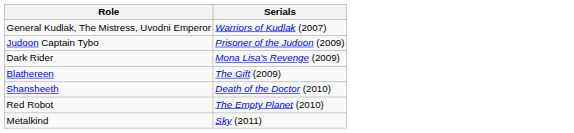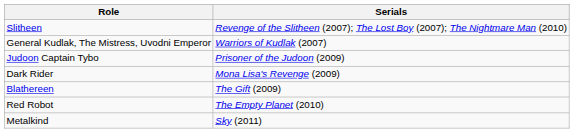 <table class="wikitable">
 <tr style="background:#ccc; text-align:center;">
 <th>Role</th>
 <th>Serials</th>
+</tr>
+<tr>
+<td><a href='#'>Slitheen</a></td>
+<td><em><a href='#'>Revenge of the Slitheen</a></em> (2007); <em><a href='#'>The Lost Boy</a></em> (2007); <em><a href='#'>The Nightmare Man</a></em> (2010)</td>
 </tr>
 <tr>
 <td>General Kudlak, The Mistress, Uvodni Emperor</td>
 <td><em><a href='#'>Warriors of Kudlak</a></em> (2007)</td>
 </tr>
 <tr>
 <td><a href='#'>Judoon</a> Captain Tybo</td>
 <td><em><a href='#'>Prisoner of the Judoon</a></em> (2009)</td>
 </tr>
 <tr>
 <td>Dark Rider</td>
 <td><em><a href='#'>Mona Lisa's Revenge</a></em> (2009)</td>
 </tr>
 <tr>
 <td><a href='#'>Blathereen</a></td>
 <td><em><a href='#'>The Gift</a></em> (2009)</td>
 </tr>
 <tr>
-<td><a href='#'>Shansheeth</a></td>
-<td><em><a href='#'>Death of the Doctor</a></em> (2010)</td>
-</tr>
-<tr>
 <td>Red Robot</td>
 <td><em><a href='#'>The Empty Planet</a></em> (2010)</td>
 </tr>
 <tr>
 <td>Metalkind</td>
 <td><em><a href='#'>Sky</a></em> (2011)</td>
 </tr>
 </table>
